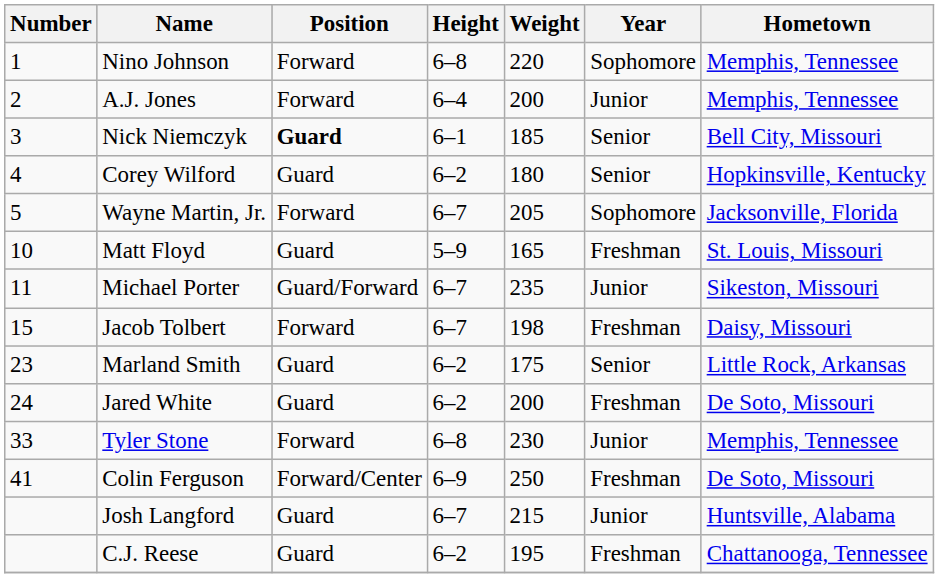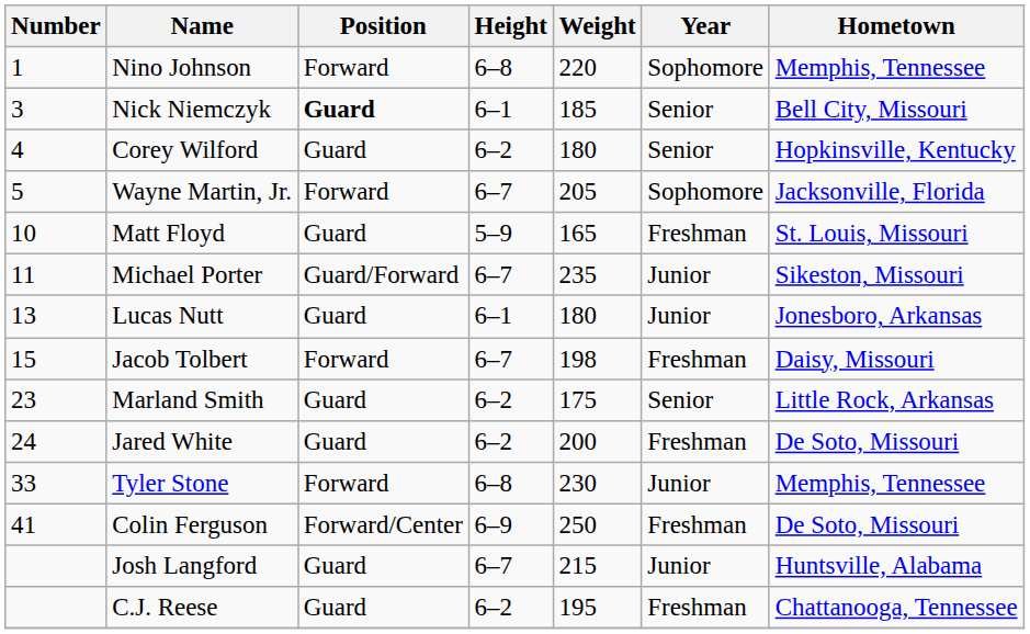 <table class="wikitable" style="font-size: 95%;">
 <tr>
 <th>Number</th>
 <th>Name</th>
 <th>Position</th>
 <th>Height</th>
 <th>Weight</th>
 <th>Year</th>
 <th>Hometown</th>
 </tr>
 <tr>
 <td>1</td>
 <td>Nino Johnson</td>
 <td>Forward</td>
 <td>6–8</td>
 <td>220</td>
 <td>Sophomore</td>
-<td><a href='#'>Memphis, Tennessee</a></td>
-</tr>
-<tr>
-<td>2</td>
-<td>A.J. Jones</td>
-<td>Forward</td>
-<td>6–4</td>
-<td>200</td>
-<td>Junior</td>
 <td><a href='#'>Memphis, Tennessee</a></td>
 </tr>
 <tr>
 <td>3</td>
 <td>Nick Niemczyk</td>
 <td><strong>Guard</strong></td>
 <td>6–1</td>
 <td>185</td>
 <td>Senior</td>
 <td><a href='#'>Bell City, Missouri</a></td>
 </tr>
 <tr>
 <td>4</td>
 <td>Corey Wilford</td>
 <td>Guard</td>
 <td>6–2</td>
 <td>180</td>
 <td>Senior</td>
 <td><a href='#'>Hopkinsville, Kentucky</a></td>
 </tr>
 <tr>
 <td>5</td>
 <td>Wayne Martin, Jr.</td>
 <td>Forward</td>
 <td>6–7</td>
 <td>205</td>
 <td>Sophomore</td>
 <td><a href='#'>Jacksonville, Florida</a></td>
 </tr>
 <tr>
 <td>10</td>
 <td>Matt Floyd</td>
 <td>Guard</td>
 <td>5–9</td>
 <td>165</td>
 <td>Freshman</td>
 <td><a href='#'>St. Louis, Missouri</a></td>
 </tr>
 <tr>
 <td>11</td>
 <td>Michael Porter</td>
 <td>Guard/Forward</td>
 <td>6–7</td>
 <td>235</td>
 <td>Junior</td>
 <td><a href='#'>Sikeston, Missouri</a></td>
+</tr>
+<tr>
+<td>13</td>
+<td>Lucas Nutt</td>
+<td>Guard</td>
+<td>6–1</td>
+<td>180</td>
+<td>Junior</td>
+<td><a href='#'>Jonesboro, Arkansas</a></td>
 </tr>
 <tr>
 <td>15</td>
 <td>Jacob Tolbert</td>
 <td>Forward</td>
 <td>6–7</td>
 <td>198</td>
 <td>Freshman</td>
 <td><a href='#'>Daisy, Missouri</a></td>
 </tr>
 <tr>
 <td>23</td>
 <td>Marland Smith</td>
 <td>Guard</td>
 <td>6–2</td>
 <td>175</td>
 <td>Senior</td>
 <td><a href='#'>Little Rock, Arkansas</a></td>
 </tr>
 <tr>
 <td>24</td>
 <td>Jared White</td>
 <td>Guard</td>
 <td>6–2</td>
 <td>200</td>
 <td>Freshman</td>
 <td><a href='#'>De Soto, Missouri</a></td>
 </tr>
 <tr>
 <td>33</td>
 <td><a href='#'>Tyler Stone</a></td>
 <td>Forward</td>
 <td>6–8</td>
 <td>230</td>
 <td>Junior</td>
 <td><a href='#'>Memphis, Tennessee</a></td>
 </tr>
 <tr>
 <td>41</td>
 <td>Colin Ferguson</td>
 <td>Forward/Center</td>
 <td>6–9</td>
 <td>250</td>
 <td>Freshman</td>
 <td><a href='#'>De Soto, Missouri</a></td>
 </tr>
 <tr>
 <td></td>
 <td>Josh Langford</td>
 <td>Guard</td>
 <td>6–7</td>
 <td>215</td>
 <td>Junior</td>
 <td><a href='#'>Huntsville, Alabama</a></td>
 </tr>
 <tr>
 <td></td>
 <td>C.J. Reese</td>
 <td>Guard</td>
 <td>6–2</td>
 <td>195</td>
 <td>Freshman</td>
 <td><a href='#'>Chattanooga, Tennessee</a></td>
 </tr>
 <tr>
 </tr>
 </table>
